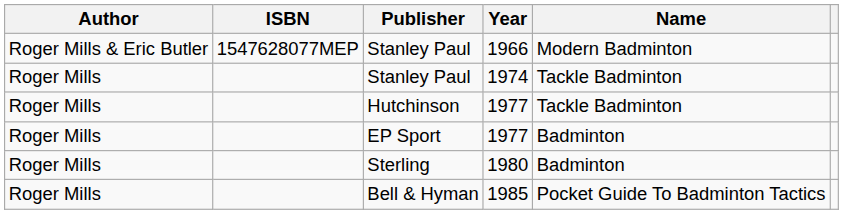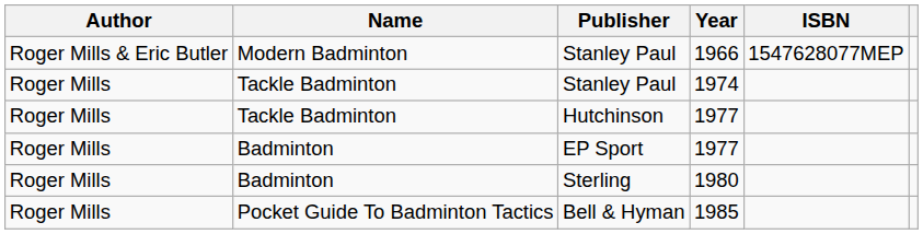 <table class="wikitable sortable mw-collapsible">
 <tr>
 <th>Author</th>
-<th>ISBN</th>
+<th>Name</th>
 <th>Publisher</th>
 <th>Year</th>
-<th>Name</th>
+<th>ISBN</th>
 <th></th>
 </tr>
 <tr>
 <td>Roger Mills & Eric Butler</td>
-<td>1547628077MEP</td>
+<td>Modern Badminton</td>
 <td>Stanley Paul</td>
 <td>1966</td>
-<td>Modern Badminton</td>
+<td>1547628077MEP</td>
 <td></td>
 </tr>
 <tr>
 <td>Roger Mills</td>
-<td></td>
+<td>Tackle Badminton</td>
 <td>Stanley Paul</td>
 <td>1974</td>
-<td>Tackle Badminton</td>
+<td></td>
 <td></td>
 </tr>
 <tr>
 <td>Roger Mills</td>
-<td></td>
+<td>Tackle Badminton</td>
 <td>Hutchinson</td>
 <td>1977</td>
-<td>Tackle Badminton</td>
+<td></td>
 <td></td>
 </tr>
 <tr>
 <td>Roger Mills</td>
-<td></td>
+<td>Badminton</td>
 <td>EP Sport</td>
 <td>1977</td>
-<td>Badminton</td>
+<td></td>
 <td></td>
 </tr>
 <tr>
 <td>Roger Mills</td>
-<td></td>
+<td>Badminton</td>
 <td>Sterling</td>
 <td>1980</td>
-<td>Badminton</td>
+<td></td>
 <td></td>
 </tr>
 <tr>
 <td>Roger Mills</td>
-<td></td>
+<td>Pocket Guide To Badminton Tactics</td>
 <td>Bell & Hyman</td>
 <td>1985</td>
-<td>Pocket Guide To Badminton Tactics</td>
+<td></td>
 <td></td>
 </tr>
 </table>
